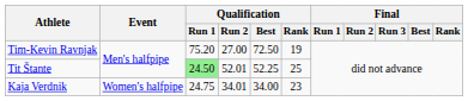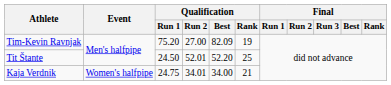 <table class="wikitable" style="font-size:90%">
 <tr>
 <th rowspan="2">Athlete</th>
 <th rowspan="2">Event</th>
 <th colspan="4">Qualification</th>
 <th colspan="5">Final</th>
 </tr>
 <tr style="font-size:95%">
 <th>Run 1</th>
 <th>Run 2</th>
 <th>Best</th>
 <th>Rank</th>
 <th>Run 1</th>
 <th>Run 2</th>
 <th>Run 3</th>
 <th>Best</th>
 <th>Rank</th>
 </tr>
 <tr align=center>
 <td align=left><a href='#'>Tim-Kevin Ravnjak</a></td>
 <td style="text-align:left;" rowspan="2"><a href='#'>Men's halfpipe</a></td>
 <td>75.20</td>
 <td>27.00</td>
-<td>72.50</td>
+<td>82.09</td>
 <td>19</td>
 <td colspan=5 rowspan=3>did not advance</td>
 </tr>
 <tr align=center>
 <td align=left><a href='#'>Tit Štante</a></td>
-<td style="background: lightgreen;">24.50</td>
+<td>24.50</td>
 <td>52.01</td>
-<td>52.25</td>
+<td>52.20</td>
 <td>25</td>
 </tr>
 <tr align=center>
 <td align=left><a href='#'>Kaja Verdnik</a></td>
 <td align=left><a href='#'>Women's halfpipe</a></td>
 <td>24.75</td>
 <td>34.01</td>
 <td>34.00</td>
-<td>23</td>
+<td>21</td>
 </tr>
 </table>
